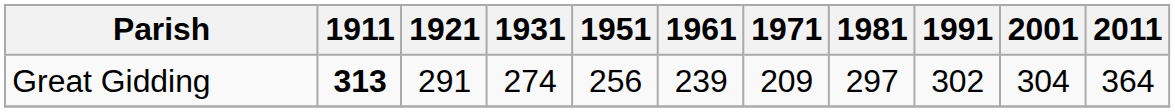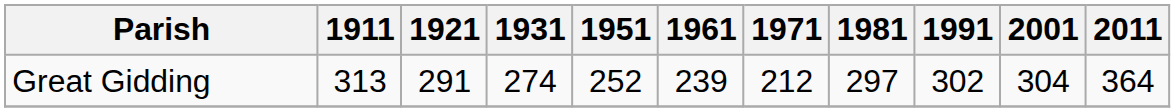 <table class="wikitable" style="text-align:center;">
 <tr>
 <th width="150">Parish<br></th>
 <th width="30">1911<br></th>
 <th width="30">1921<br></th>
 <th width="30">1931<br></th>
 <th width="30">1951<br></th>
 <th width="30">1961<br></th>
 <th width="30">1971<br></th>
 <th width="30">1981<br></th>
 <th width="30">1991<br></th>
 <th width="30">2001<br></th>
 <th width="30">2011 <br></th>
 </tr>
 <tr>
 <td align=left>Great Gidding</td>
-<td align="center"><strong>313</strong></td>
+<td align="center">313</td>
 <td align="center">291</td>
 <td align="center">274</td>
-<td align="center">256</td>
+<td align="center">252</td>
 <td align="center">239</td>
-<td align="center">209</td>
+<td align="center">212</td>
 <td align="center">297</td>
 <td align="center">302</td>
 <td align="center">304</td>
 <td align="center">364</td>
 </tr>
 <tr>
 </tr>
 </table>
